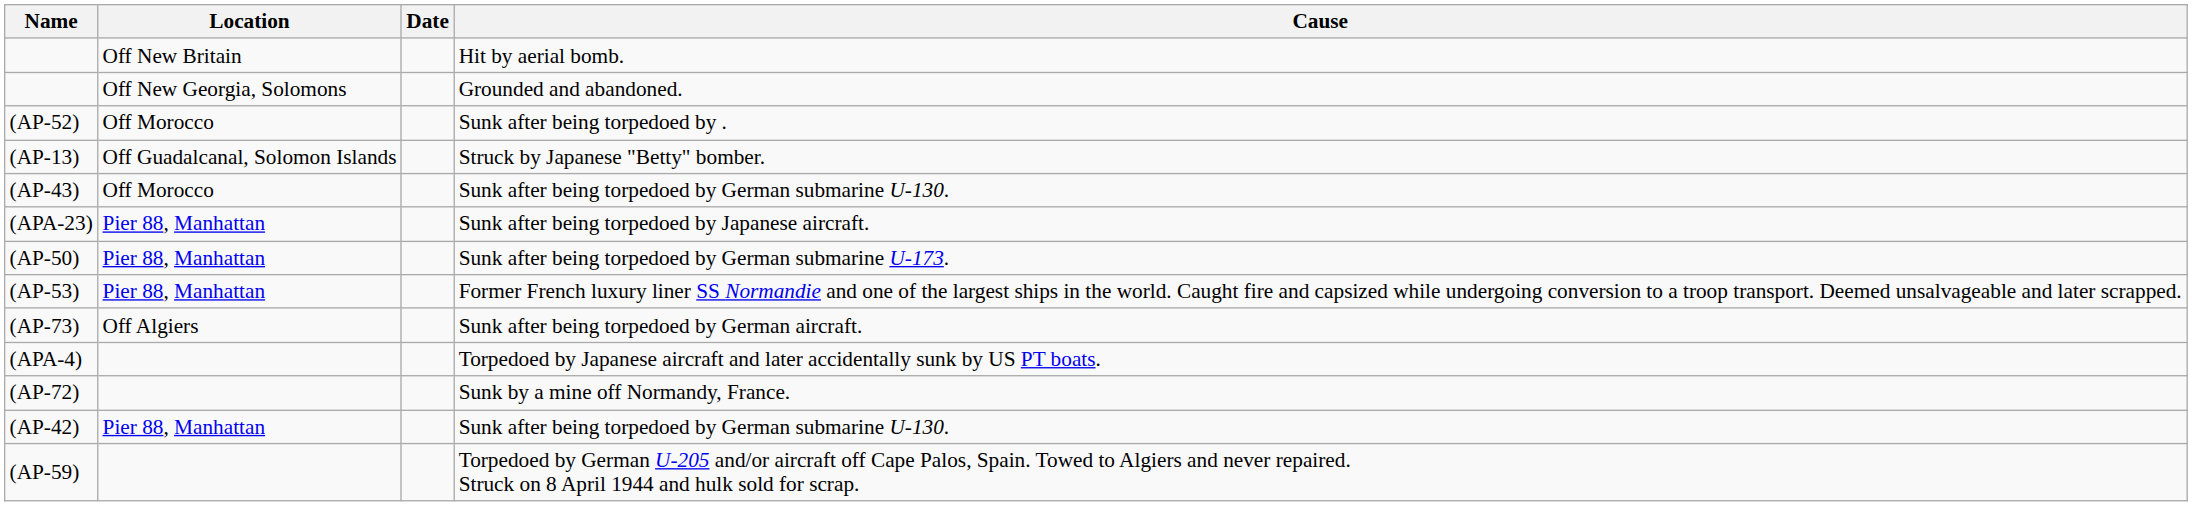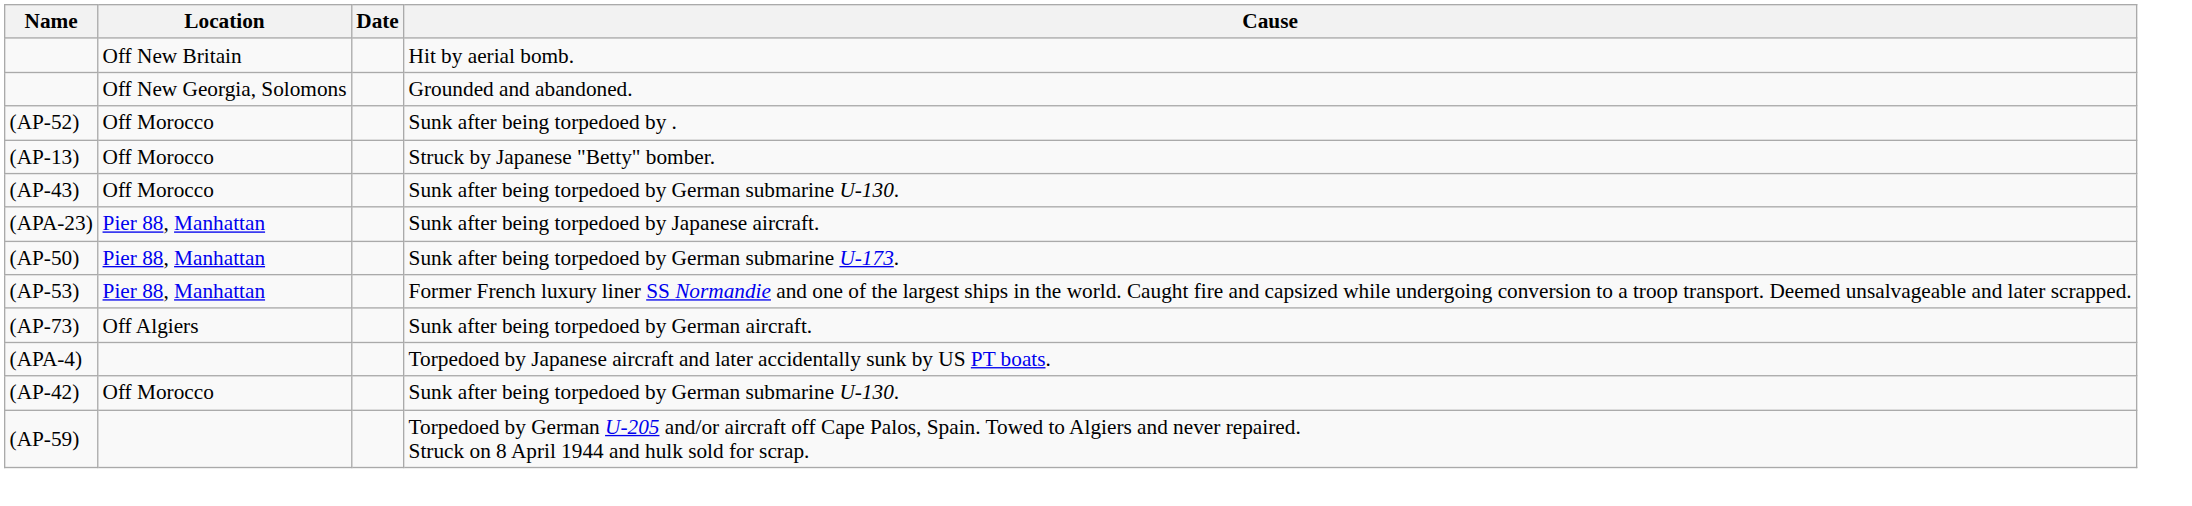 <table class="wikitable sortable">
 <tr>
 <th>Name</th>
 <th>Location</th>
 <th>Date</th>
 <th>Cause</th>
 </tr>
 <tr>
 <td></td>
 <td>Off New Britain</td>
 <td></td>
 <td>Hit by aerial bomb.</td>
 </tr>
 <tr>
 <td></td>
 <td>Off New Georgia, Solomons</td>
 <td></td>
 <td>Grounded and abandoned.</td>
 </tr>
 <tr>
 <td> (AP-52)</td>
 <td>Off Morocco</td>
 <td></td>
 <td>Sunk after being torpedoed by .</td>
 </tr>
 <tr>
 <td> (AP-13)</td>
-<td>Off Guadalcanal, Solomon Islands</td>
+<td>Off Morocco</td>
 <td></td>
 <td>Struck by Japanese "Betty" bomber.</td>
 </tr>
 <tr>
 <td> (AP-43)</td>
 <td>Off Morocco</td>
 <td></td>
 <td>Sunk after being torpedoed by German submarine <em>U-130</em>.</td>
 </tr>
 <tr>
 <td> (APA-23)</td>
 <td><a href='#'>Pier 88</a>, <a href='#'>Manhattan</a></td>
 <td></td>
 <td>Sunk after being torpedoed by Japanese aircraft.</td>
 </tr>
 <tr>
 <td> (AP-50)</td>
 <td><a href='#'>Pier 88</a>, <a href='#'>Manhattan</a></td>
 <td></td>
 <td>Sunk after being torpedoed by German submarine <em><a href='#'>U-173</a></em>.</td>
 </tr>
 <tr>
 <td> (AP-53)</td>
 <td><a href='#'>Pier 88</a>, <a href='#'>Manhattan</a></td>
 <td></td>
 <td>Former French luxury liner <a href='#'>SS <em>Normandie</em></a> and one of the largest ships in the world.  Caught fire and capsized while undergoing conversion to a troop transport.  Deemed unsalvageable and later scrapped.</td>
 </tr>
 <tr>
 <td> (AP-73)</td>
 <td>Off Algiers</td>
 <td></td>
 <td>Sunk after being torpedoed by German aircraft.</td>
 </tr>
 <tr>
 <td> (APA-4)</td>
 <td></td>
 <td></td>
 <td>Torpedoed by Japanese aircraft and later accidentally sunk by US <a href='#'>PT boats</a>.</td>
 </tr>
 <tr>
-<td> (AP-72)</td>
-<td></td>
-<td></td>
-<td>Sunk by a mine off Normandy, France.</td>
-</tr>
-<tr>
 <td> (AP-42)</td>
-<td><a href='#'>Pier 88</a>, <a href='#'>Manhattan</a></td>
+<td>Off Morocco</td>
 <td></td>
 <td>Sunk after being torpedoed by German submarine <em>U-130</em>.</td>
 </tr>
 <tr>
 <td> (AP-59)</td>
 <td></td>
 <td></td>
 <td>Torpedoed by German <em><a href='#'>U-205</a></em> and/or aircraft off Cape Palos, Spain.  Towed to Algiers and never repaired.  <br>Struck on 8 April 1944 and hulk sold for scrap.</td>
 </tr>
 </table>
